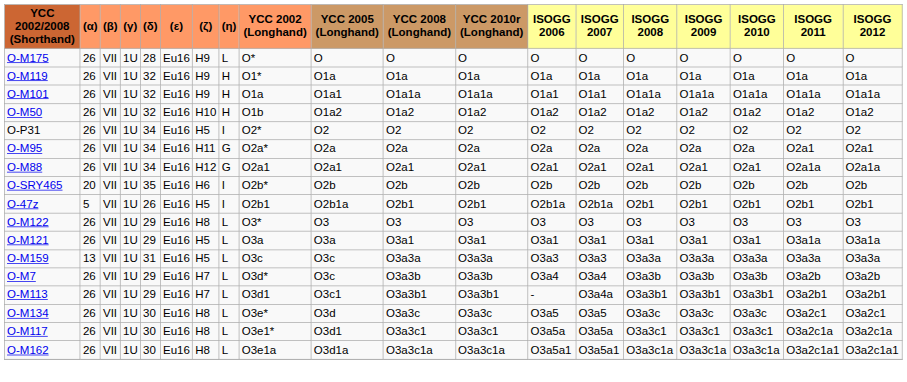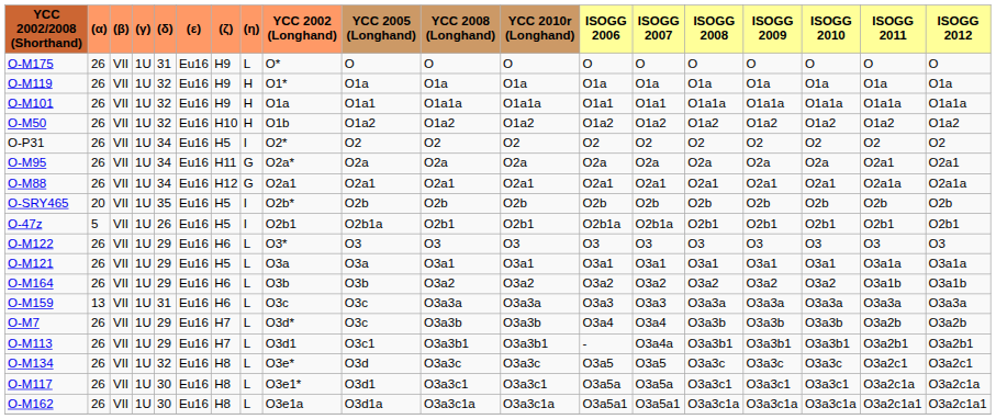 <table class="wikitable">
 <tr>
 <th align="center" style="background:#c63;"><strong>YCC 2002/2008 (Shorthand)</strong></th>
 <th align="center" style="background:#f96;"><strong>(α)</strong></th>
 <th align="center" style="background:#f96;"><strong>(β)</strong></th>
 <th align="center" style="background:#f96;"><strong>(γ)</strong></th>
 <td align="center" style="background:#f96;"><strong>(δ)</strong></td>
 <td align="center" style="background:#f96;"><strong>(ε)</strong></td>
 <td align="center" style="background:#f96;"><strong>(ζ)</strong></td>
 <td align="center" style="background:#f96"><strong>(η)</strong></td>
 <td align="center" style="background:#f96"><strong>YCC 2002 (Longhand)</strong></td>
 <td align="center" style="background:#c96;"><strong>YCC 2005 (Longhand)</strong></td>
 <td align="center" style="background:#c96;"><strong>YCC 2008 (Longhand)</strong></td>
 <td align="center" style="background:#c96;"><strong>YCC 2010r (Longhand)</strong></td>
 <td align="center" style="background:#ff9;"><strong>ISOGG 2006</strong></td>
 <td align="center" style="background:#ff9;"><strong>ISOGG 2007</strong></td>
 <td align="center" style="background:#ff9;"><strong>ISOGG 2008</strong></td>
 <td align="center" style="background:#ff9;"><strong>ISOGG 2009</strong></td>
 <td align="center" style="background:#ff9;"><strong>ISOGG 2010</strong></td>
 <td align="center" style="background:#ff9;"><strong>ISOGG 2011</strong></td>
 <td align="center" style="background:#ff9;"><strong>ISOGG 2012</strong></td>
 </tr>
 <tr>
 <td><a href='#'>O-M175</a></td>
 <td>26</td>
 <td>VII</td>
 <td>1U</td>
-<td>28</td>
+<td>31</td>
 <td>Eu16</td>
 <td>H9</td>
 <td>L</td>
 <td>O*</td>
 <td>O</td>
 <td>O</td>
 <td>O</td>
 <td>O</td>
 <td>O</td>
 <td>O</td>
 <td>O</td>
 <td>O</td>
 <td>O</td>
 <td>O</td>
 </tr>
 <tr>
 <td><a href='#'>O-M119</a></td>
 <td>26</td>
 <td>VII</td>
 <td>1U</td>
 <td>32</td>
 <td>Eu16</td>
 <td>H9</td>
 <td>H</td>
 <td>O1*</td>
 <td>O1a</td>
 <td>O1a</td>
 <td>O1a</td>
 <td>O1a</td>
 <td>O1a</td>
 <td>O1a</td>
 <td>O1a</td>
 <td>O1a</td>
 <td>O1a</td>
 <td>O1a</td>
 </tr>
 <tr>
 <td><a href='#'>O-M101</a></td>
 <td>26</td>
 <td>VII</td>
 <td>1U</td>
 <td>32</td>
 <td>Eu16</td>
 <td>H9</td>
 <td>H</td>
 <td>O1a</td>
 <td>O1a1</td>
 <td>O1a1a</td>
 <td>O1a1a</td>
 <td>O1a1</td>
 <td>O1a1</td>
 <td>O1a1a</td>
 <td>O1a1a</td>
 <td>O1a1a</td>
 <td>O1a1a</td>
 <td>O1a1a</td>
 </tr>
 <tr>
 <td><a href='#'>O-M50</a></td>
 <td>26</td>
 <td>VII</td>
 <td>1U</td>
 <td>32</td>
 <td>Eu16</td>
 <td>H10</td>
 <td>H</td>
 <td>O1b</td>
 <td>O1a2</td>
 <td>O1a2</td>
 <td>O1a2</td>
 <td>O1a2</td>
 <td>O1a2</td>
 <td>O1a2</td>
 <td>O1a2</td>
 <td>O1a2</td>
 <td>O1a2</td>
 <td>O1a2</td>
 </tr>
 <tr>
 <td>O-P31</td>
 <td>26</td>
 <td>VII</td>
 <td>1U</td>
 <td>34</td>
 <td>Eu16</td>
 <td>H5</td>
 <td>I</td>
 <td>O2*</td>
 <td>O2</td>
 <td>O2</td>
 <td>O2</td>
 <td>O2</td>
 <td>O2</td>
 <td>O2</td>
 <td>O2</td>
 <td>O2</td>
 <td>O2</td>
 <td>O2</td>
 </tr>
 <tr>
 <td><a href='#'>O-M95</a></td>
 <td>26</td>
 <td>VII</td>
 <td>1U</td>
 <td>34</td>
 <td>Eu16</td>
 <td>H11</td>
 <td>G</td>
 <td>O2a*</td>
 <td>O2a</td>
 <td>O2a</td>
 <td>O2a</td>
 <td>O2a</td>
 <td>O2a</td>
 <td>O2a</td>
 <td>O2a</td>
 <td>O2a</td>
 <td>O2a1</td>
 <td>O2a1</td>
 </tr>
 <tr>
 <td><a href='#'>O-M88</a></td>
 <td>26</td>
 <td>VII</td>
 <td>1U</td>
 <td>34</td>
 <td>Eu16</td>
 <td>H12</td>
 <td>G</td>
 <td>O2a1</td>
 <td>O2a1</td>
 <td>O2a1</td>
 <td>O2a1</td>
 <td>O2a1</td>
 <td>O2a1</td>
 <td>O2a1</td>
 <td>O2a1</td>
 <td>O2a1</td>
 <td>O2a1a</td>
 <td>O2a1a</td>
 </tr>
 <tr>
 <td><a href='#'>O-SRY465</a></td>
 <td>20</td>
 <td>VII</td>
 <td>1U</td>
 <td>35</td>
 <td>Eu16</td>
-<td>H6</td>
+<td>H5</td>
 <td>I</td>
 <td>O2b*</td>
 <td>O2b</td>
 <td>O2b</td>
 <td>O2b</td>
 <td>O2b</td>
 <td>O2b</td>
 <td>O2b</td>
 <td>O2b</td>
 <td>O2b</td>
 <td>O2b</td>
 <td>O2b</td>
 </tr>
 <tr>
 <td><a href='#'>O-47z</a></td>
 <td>5</td>
 <td>VII</td>
 <td>1U</td>
 <td>26</td>
 <td>Eu16</td>
 <td>H5</td>
 <td>I</td>
 <td>O2b1</td>
 <td>O2b1a</td>
 <td>O2b1</td>
 <td>O2b1</td>
 <td>O2b1a</td>
 <td>O2b1a</td>
 <td>O2b1</td>
 <td>O2b1</td>
 <td>O2b1</td>
 <td>O2b1</td>
 <td>O2b1</td>
 </tr>
 <tr>
 <td><a href='#'>O-M122</a></td>
 <td>26</td>
 <td>VII</td>
 <td>1U</td>
 <td>29</td>
 <td>Eu16</td>
-<td>H8</td>
+<td>H6</td>
 <td>L</td>
 <td>O3*</td>
 <td>O3</td>
 <td>O3</td>
 <td>O3</td>
 <td>O3</td>
 <td>O3</td>
 <td>O3</td>
 <td>O3</td>
 <td>O3</td>
 <td>O3</td>
 <td>O3</td>
 </tr>
 <tr>
 <td><a href='#'>O-M121</a></td>
 <td>26</td>
 <td>VII</td>
 <td>1U</td>
 <td>29</td>
 <td>Eu16</td>
 <td>H5</td>
 <td>L</td>
 <td>O3a</td>
 <td>O3a</td>
 <td>O3a1</td>
 <td>O3a1</td>
 <td>O3a1</td>
 <td>O3a1</td>
 <td>O3a1</td>
 <td>O3a1</td>
 <td>O3a1</td>
 <td>O3a1a</td>
 <td>O3a1a</td>
 </tr>
 <tr>
+<td><a href='#'>O-M164</a></td>
+<td>26</td>
+<td>VII</td>
+<td>1U</td>
+<td>29</td>
+<td>Eu16</td>
+<td>H6</td>
+<td>L</td>
+<td>O3b</td>
+<td>O3b</td>
+<td>O3a2</td>
+<td>O3a2</td>
+<td>O3a2</td>
+<td>O3a2</td>
+<td>O3a2</td>
+<td>O3a2</td>
+<td>O3a2</td>
+<td>O3a1b</td>
+<td>O3a1b</td>
+</tr>
+<tr>
 <td><a href='#'>O-M159</a></td>
 <td>13</td>
 <td>VII</td>
 <td>1U</td>
 <td>31</td>
 <td>Eu16</td>
-<td>H5</td>
+<td>H6</td>
 <td>L</td>
 <td>O3c</td>
 <td>O3c</td>
 <td>O3a3a</td>
 <td>O3a3a</td>
 <td>O3a3</td>
 <td>O3a3</td>
 <td>O3a3a</td>
 <td>O3a3a</td>
 <td>O3a3a</td>
 <td>O3a3a</td>
 <td>O3a3a</td>
 </tr>
 <tr>
 <td><a href='#'>O-M7</a></td>
 <td>26</td>
 <td>VII</td>
 <td>1U</td>
 <td>29</td>
 <td>Eu16</td>
 <td>H7</td>
 <td>L</td>
 <td>O3d*</td>
 <td>O3c</td>
 <td>O3a3b</td>
 <td>O3a3b</td>
 <td>O3a4</td>
 <td>O3a4</td>
 <td>O3a3b</td>
 <td>O3a3b</td>
 <td>O3a3b</td>
 <td>O3a2b</td>
 <td>O3a2b</td>
 </tr>
 <tr>
 <td><a href='#'>O-M113</a></td>
 <td>26</td>
 <td>VII</td>
 <td>1U</td>
 <td>29</td>
 <td>Eu16</td>
 <td>H7</td>
 <td>L</td>
 <td>O3d1</td>
 <td>O3c1</td>
 <td>O3a3b1</td>
 <td>O3a3b1</td>
 <td>-</td>
 <td>O3a4a</td>
 <td>O3a3b1</td>
 <td>O3a3b1</td>
 <td>O3a3b1</td>
 <td>O3a2b1</td>
 <td>O3a2b1</td>
 </tr>
 <tr>
 <td><a href='#'>O-M134</a></td>
 <td>26</td>
 <td>VII</td>
 <td>1U</td>
-<td>30</td>
+<td>32</td>
 <td>Eu16</td>
 <td>H8</td>
 <td>L</td>
 <td>O3e*</td>
 <td>O3d</td>
 <td>O3a3c</td>
 <td>O3a3c</td>
 <td>O3a5</td>
 <td>O3a5</td>
 <td>O3a3c</td>
 <td>O3a3c</td>
 <td>O3a3c</td>
 <td>O3a2c1</td>
 <td>O3a2c1</td>
 </tr>
 <tr>
 <td><a href='#'>O-M117</a></td>
 <td>26</td>
 <td>VII</td>
 <td>1U</td>
 <td>30</td>
 <td>Eu16</td>
 <td>H8</td>
 <td>L</td>
 <td>O3e1*</td>
 <td>O3d1</td>
 <td>O3a3c1</td>
 <td>O3a3c1</td>
 <td>O3a5a</td>
 <td>O3a5a</td>
 <td>O3a3c1</td>
 <td>O3a3c1</td>
 <td>O3a3c1</td>
 <td>O3a2c1a</td>
 <td>O3a2c1a</td>
 </tr>
 <tr>
 <td><a href='#'>O-M162</a></td>
 <td>26</td>
 <td>VII</td>
 <td>1U</td>
 <td>30</td>
 <td>Eu16</td>
 <td>H8</td>
 <td>L</td>
 <td>O3e1a</td>
 <td>O3d1a</td>
 <td>O3a3c1a</td>
 <td>O3a3c1a</td>
 <td>O3a5a1</td>
 <td>O3a5a1</td>
 <td>O3a3c1a</td>
 <td>O3a3c1a</td>
 <td>O3a3c1a</td>
 <td>O3a2c1a1</td>
 <td>O3a2c1a1</td>
 </tr>
 <tr>
 </tr>
 </table>
